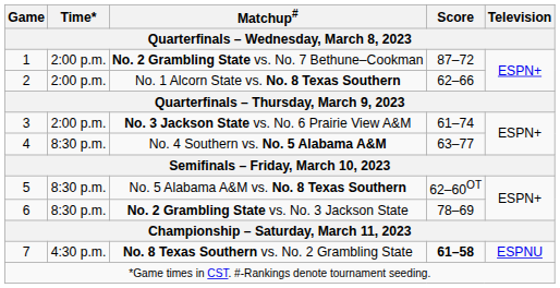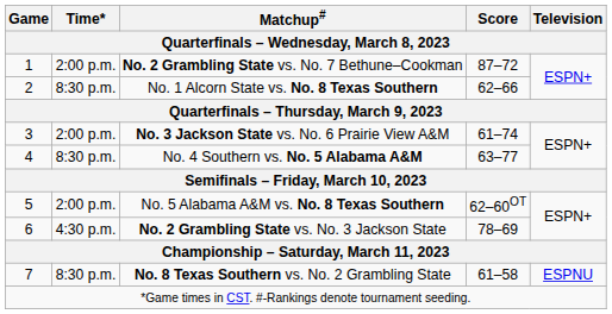 <table class="wikitable" style="font-size: 95%;text-align:center">
 <tr>
 <th>Game</th>
 <th>Time*</th>
 <th>Matchup<sup>#</sup></th>
 <th>Score</th>
 <th>Television</th>
 </tr>
 <tr>
 <th colspan="6">Quarterfinals – Wednesday, March 8, 2023</th>
 </tr>
 <tr>
 <td>1</td>
 <td>2:00 p.m.</td>
 <td><strong>No. 2 Grambling State</strong> vs. No. 7 Bethune–Cookman</td>
 <td>87–72</td>
 <td rowspan="2"><a href='#'>ESPN+</a></td>
 </tr>
 <tr>
 <td>2</td>
-<td>2:00 p.m.</td>
+<td>8:30 p.m.</td>
 <td>No. 1 Alcorn State vs. <strong>No. 8 Texas Southern</strong></td>
 <td>62–66</td>
 </tr>
 <tr>
 <th colspan="6">Quarterfinals – Thursday, March 9, 2023</th>
 </tr>
 <tr>
 <td>3</td>
 <td>2:00 p.m.</td>
 <td><strong>No. 3 Jackson State</strong> vs. No. 6 Prairie View A&M</td>
 <td>61–74</td>
 <td rowspan="2">ESPN+</td>
 </tr>
 <tr>
 <td>4</td>
 <td>8:30 p.m.</td>
 <td>No. 4 Southern vs. <strong>No. 5 Alabama A&M</strong></td>
 <td>63–77</td>
 </tr>
 <tr>
 <th colspan="6">Semifinals – Friday, March 10, 2023</th>
 </tr>
 <tr>
 <td>5</td>
-<td>8:30 p.m.</td>
+<td>2:00 p.m.</td>
 <td>No. 5 Alabama A&M vs. <strong>No. 8 Texas Southern</strong></td>
 <td>62–60<sup>OT</sup></td>
 <td rowspan="2">ESPN+</td>
 </tr>
 <tr>
 <td>6</td>
-<td>8:30 p.m.</td>
+<td>4:30 p.m.</td>
 <td><strong>No. 2 Grambling State</strong> vs. No. 3 Jackson State</td>
 <td>78–69</td>
 </tr>
 <tr>
 <th colspan="6">Championship – Saturday, March 11, 2023</th>
 </tr>
 <tr>
 <td>7</td>
-<td>4:30 p.m.</td>
+<td>8:30 p.m.</td>
 <td><strong>No. 8 Texas Southern</strong> vs. No. 2 Grambling State</td>
-<td><strong>61–58</strong></td>
+<td>61–58</td>
 <td rowspan="1"><a href='#'>ESPNU</a></td>
 </tr>
 <tr>
 <td colspan="6"><small>*Game times in <a href='#'>CST</a>. #-Rankings denote tournament seeding.</small></td>
 </tr>
 </table>
